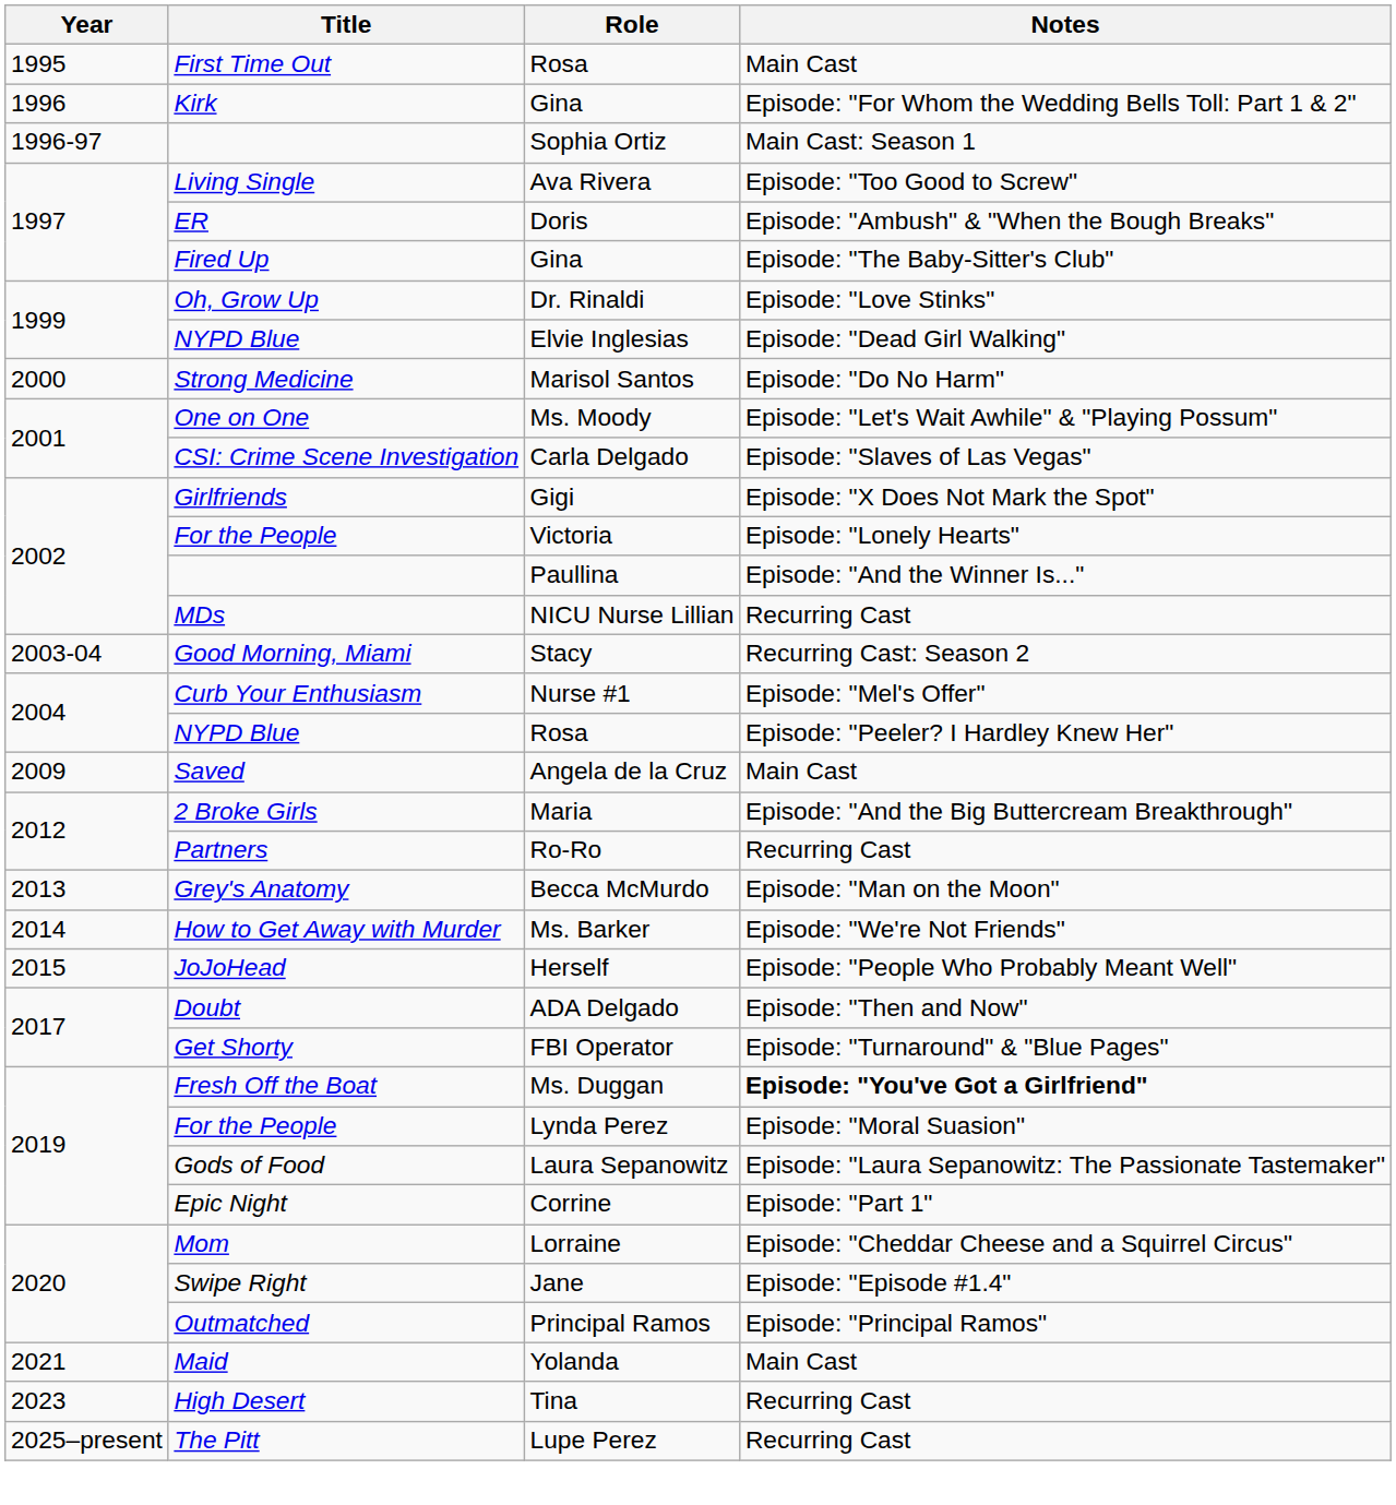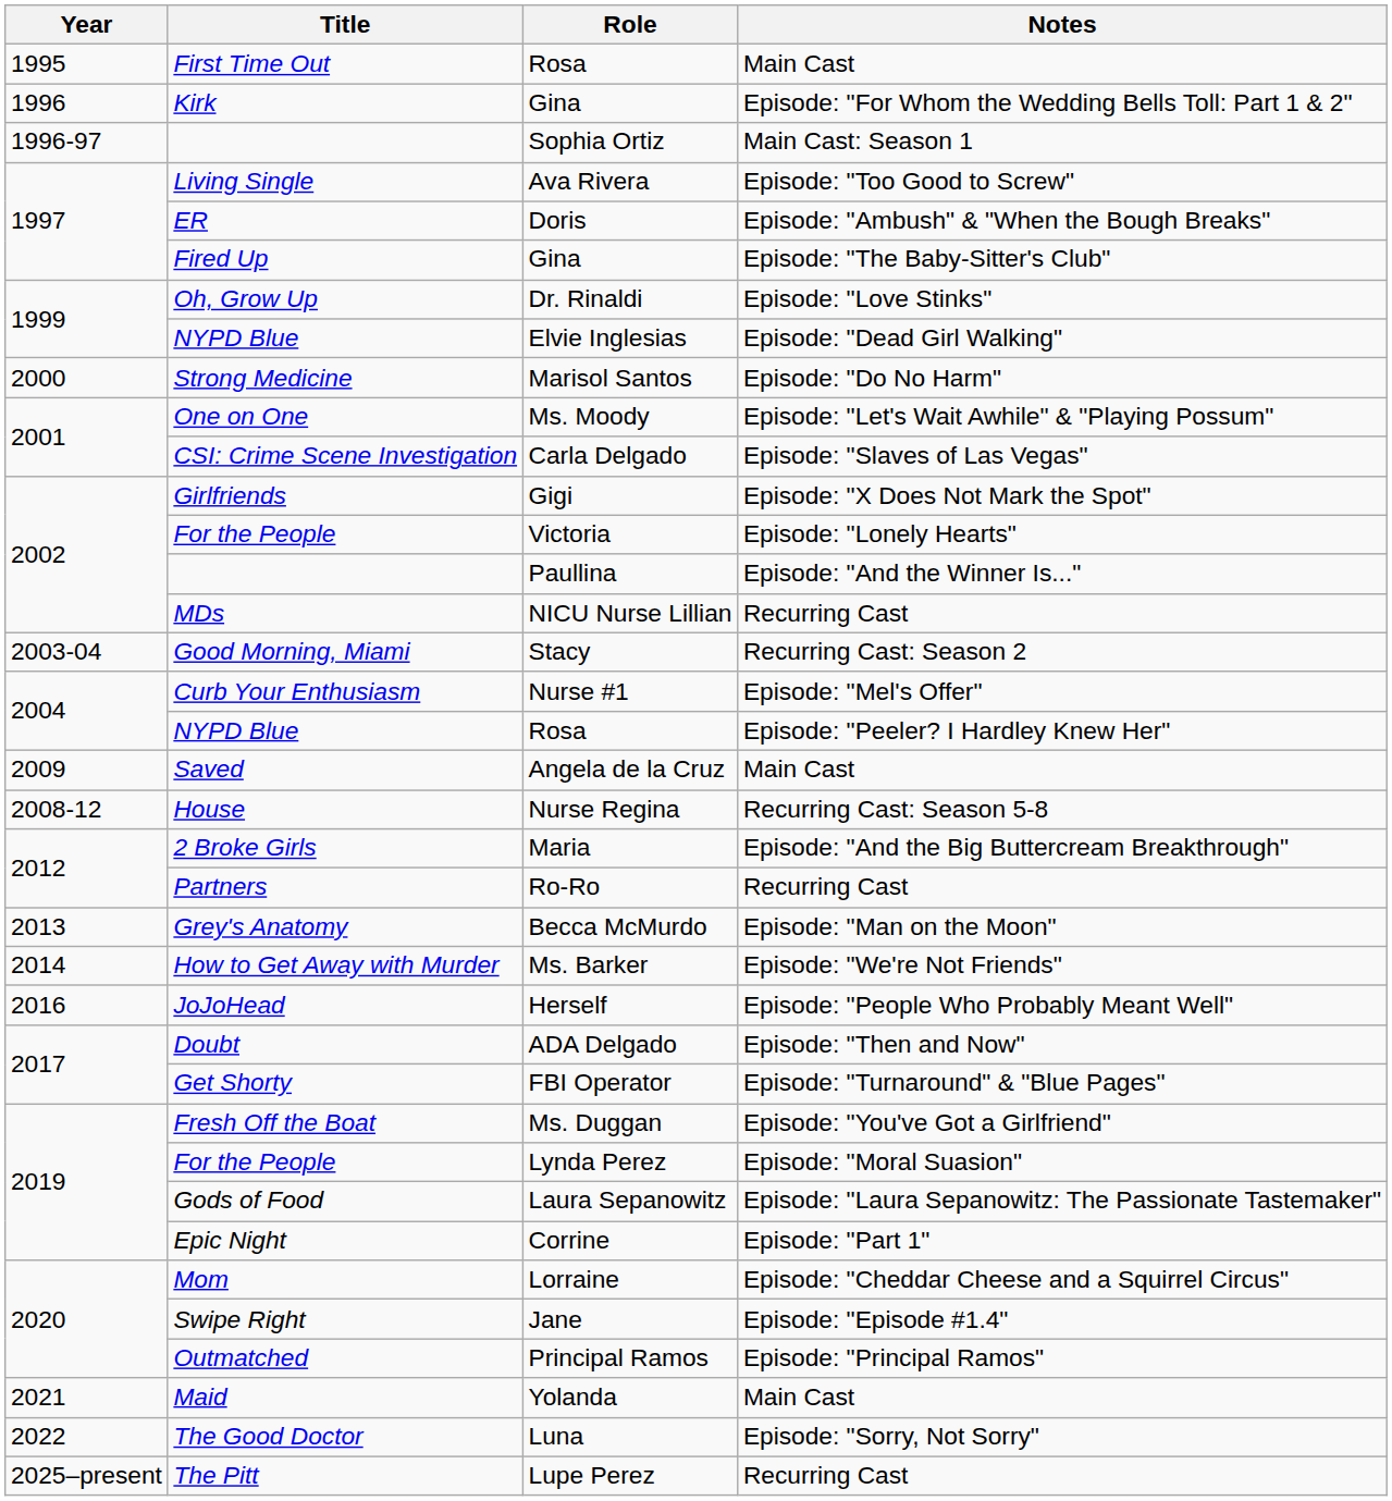 <table class="wikitable sortable">
 <tr>
 <th>Year</th>
 <th>Title</th>
 <th>Role</th>
 <th>Notes</th>
 </tr>
 <tr>
 <td>1995</td>
 <td><em><a href='#'>First Time Out</a></em></td>
 <td>Rosa</td>
 <td>Main Cast</td>
 </tr>
 <tr>
 <td>1996</td>
 <td><em><a href='#'>Kirk</a></em></td>
 <td>Gina</td>
 <td>Episode: "For Whom the Wedding Bells Toll: Part 1 & 2"</td>
 </tr>
 <tr>
 <td>1996-97</td>
 <td><em></em></td>
 <td>Sophia Ortiz</td>
 <td>Main Cast: Season 1</td>
 </tr>
 <tr>
 <td rowspan=3>1997</td>
 <td><em><a href='#'>Living Single</a></em></td>
 <td>Ava Rivera</td>
 <td>Episode: "Too Good to Screw"</td>
 </tr>
 <tr>
 <td><em><a href='#'>ER</a></em></td>
 <td>Doris</td>
 <td>Episode: "Ambush" & "When the Bough Breaks"</td>
 </tr>
 <tr>
 <td><em><a href='#'>Fired Up</a></em></td>
 <td>Gina</td>
 <td>Episode: "The Baby-Sitter's Club"</td>
 </tr>
 <tr>
 <td rowspan=2>1999</td>
 <td><em><a href='#'>Oh, Grow Up</a></em></td>
 <td>Dr. Rinaldi</td>
 <td>Episode: "Love Stinks"</td>
 </tr>
 <tr>
 <td><em><a href='#'>NYPD Blue</a></em></td>
 <td>Elvie Inglesias</td>
 <td>Episode: "Dead Girl Walking"</td>
 </tr>
 <tr>
 <td>2000</td>
 <td><em><a href='#'>Strong Medicine</a></em></td>
 <td>Marisol Santos</td>
 <td>Episode: "Do No Harm"</td>
 </tr>
 <tr>
 <td rowspan=2>2001</td>
 <td><em><a href='#'>One on One</a></em></td>
 <td>Ms. Moody</td>
 <td>Episode: "Let's Wait Awhile" & "Playing Possum"</td>
 </tr>
 <tr>
 <td><em><a href='#'>CSI: Crime Scene Investigation</a></em></td>
 <td>Carla Delgado</td>
 <td>Episode: "Slaves of Las Vegas"</td>
 </tr>
 <tr>
 <td rowspan=4>2002</td>
 <td><em><a href='#'>Girlfriends</a></em></td>
 <td>Gigi</td>
 <td>Episode: "X Does Not Mark the Spot"</td>
 </tr>
 <tr>
 <td><em><a href='#'>For the People</a></em></td>
 <td>Victoria</td>
 <td>Episode: "Lonely Hearts"</td>
 </tr>
 <tr>
 <td><em></em></td>
 <td>Paullina</td>
 <td>Episode: "And the Winner Is..."</td>
 </tr>
 <tr>
 <td><em><a href='#'>MDs</a></em></td>
 <td>NICU Nurse Lillian</td>
 <td>Recurring Cast</td>
 </tr>
 <tr>
 <td>2003-04</td>
 <td><em><a href='#'>Good Morning, Miami</a></em></td>
 <td>Stacy</td>
 <td>Recurring Cast: Season 2</td>
 </tr>
 <tr>
 <td rowspan=2>2004</td>
 <td><em><a href='#'>Curb Your Enthusiasm</a></em></td>
 <td>Nurse #1</td>
 <td>Episode: "Mel's Offer"</td>
 </tr>
 <tr>
 <td><em><a href='#'>NYPD Blue</a></em></td>
 <td>Rosa</td>
 <td>Episode: "Peeler? I Hardley Knew Her"</td>
 </tr>
 <tr>
 <td>2009</td>
 <td><em><a href='#'>Saved</a></em></td>
 <td>Angela de la Cruz</td>
 <td>Main Cast</td>
 </tr>
 <tr>
+<td>2008-12</td>
+<td><em><a href='#'>House</a></em></td>
+<td>Nurse Regina</td>
+<td>Recurring Cast: Season 5-8</td>
+</tr>
+<tr>
 <td rowspan=2>2012</td>
 <td><em><a href='#'>2 Broke Girls</a></em></td>
 <td>Maria</td>
 <td>Episode: "And the Big Buttercream Breakthrough"</td>
 </tr>
 <tr>
 <td><em><a href='#'>Partners</a></em></td>
 <td>Ro-Ro</td>
 <td>Recurring Cast</td>
 </tr>
 <tr>
 <td>2013</td>
 <td><em><a href='#'>Grey's Anatomy</a></em></td>
 <td>Becca McMurdo</td>
 <td>Episode: "Man on the Moon"</td>
 </tr>
 <tr>
 <td>2014</td>
 <td><em><a href='#'>How to Get Away with Murder</a></em></td>
 <td>Ms. Barker</td>
 <td>Episode: "We're Not Friends"</td>
 </tr>
 <tr>
-<td>2015</td>
+<td>2016</td>
 <td><em><a href='#'>JoJoHead</a></em></td>
 <td>Herself</td>
 <td>Episode: "People Who Probably Meant Well"</td>
 </tr>
 <tr>
 <td rowspan=2>2017</td>
 <td><em><a href='#'>Doubt</a></em></td>
 <td>ADA Delgado</td>
 <td>Episode: "Then and Now"</td>
 </tr>
 <tr>
 <td><em><a href='#'>Get Shorty</a></em></td>
 <td>FBI Operator</td>
 <td>Episode: "Turnaround" & "Blue Pages"</td>
 </tr>
 <tr>
 <td rowspan=4>2019</td>
 <td><em><a href='#'>Fresh Off the Boat</a></em></td>
 <td>Ms. Duggan</td>
-<td><strong>Episode: "You've Got a Girlfriend"</strong></td>
+<td>Episode: "You've Got a Girlfriend"</td>
 </tr>
 <tr>
 <td><em><a href='#'>For the People</a></em></td>
 <td>Lynda Perez</td>
 <td>Episode: "Moral Suasion"</td>
 </tr>
 <tr>
 <td><em>Gods of Food</em></td>
 <td>Laura Sepanowitz</td>
 <td>Episode: "Laura Sepanowitz: The Passionate Tastemaker"</td>
 </tr>
 <tr>
 <td><em>Epic Night</em></td>
 <td>Corrine</td>
 <td>Episode: "Part 1"</td>
 </tr>
 <tr>
 <td rowspan=3>2020</td>
 <td><em><a href='#'>Mom</a></em></td>
 <td>Lorraine</td>
 <td>Episode: "Cheddar Cheese and a Squirrel Circus"</td>
 </tr>
 <tr>
 <td><em>Swipe Right</em></td>
 <td>Jane</td>
 <td>Episode: "Episode #1.4"</td>
 </tr>
 <tr>
 <td><em><a href='#'>Outmatched</a></em></td>
 <td>Principal Ramos</td>
 <td>Episode: "Principal Ramos"</td>
 </tr>
 <tr>
 <td>2021</td>
 <td><em><a href='#'>Maid</a></em></td>
 <td>Yolanda</td>
 <td>Main Cast</td>
 </tr>
 <tr>
-<td>2023</td>
-<td><em><a href='#'>High Desert</a></em></td>
-<td>Tina</td>
-<td>Recurring Cast</td>
+<td>2022</td>
+<td><em><a href='#'>The Good Doctor</a></em></td>
+<td>Luna</td>
+<td>Episode: "Sorry, Not Sorry"</td>
 </tr>
 <tr>
 <td>2025–present</td>
 <td><em><a href='#'>The Pitt</a></em></td>
 <td>Lupe Perez</td>
 <td>Recurring Cast</td>
 </tr>
 </table>
